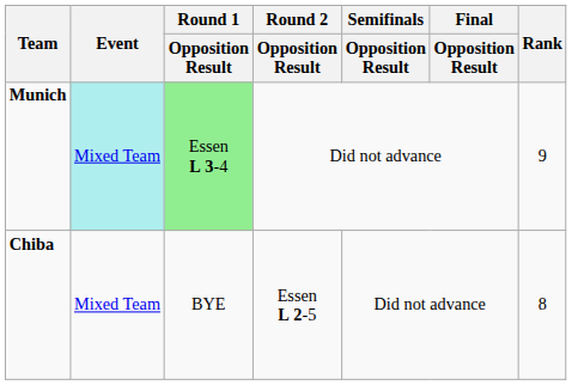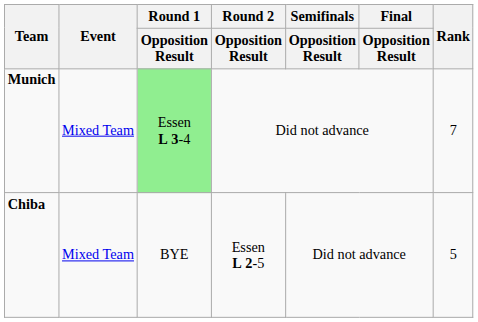 <table class="wikitable" border="1" style="font-size:90%">
 <tr>
 <th rowspan=2>Team</th>
 <th rowspan=2>Event</th>
 <th>Round 1</th>
 <th>Round 2</th>
 <th>Semifinals</th>
 <th>Final</th>
 <th rowspan=2>Rank</th>
 </tr>
 <tr>
 <th>Opposition<br>Result</th>
 <th>Opposition<br>Result</th>
 <th>Opposition<br>Result</th>
 <th>Opposition<br>Result</th>
 </tr>
 <tr>
 <td><strong>Munich</strong><br><br><br><br><br><br><br></td>
-<td style="background: paleturquoise;"><a href='#'>Mixed Team</a></td>
+<td><a href='#'>Mixed Team</a></td>
 <td align=center style="background: lightgreen;">Essen <br> <strong>L</strong> <strong>3</strong>-4</td>
 <td align=center colspan=3>Did not advance</td>
-<td align=center>9</td>
+<td align=center>7</td>
 </tr>
 <tr>
 <td><strong>Chiba</strong><br><br><br><br><br><br><br></td>
 <td><a href='#'>Mixed Team</a></td>
 <td align=center>BYE</td>
 <td align=center>Essen <br> <strong>L</strong> <strong>2</strong>-5</td>
 <td align=center colspan=2>Did not advance</td>
-<td align=center>8</td>
+<td align=center>5</td>
 </tr>
 </table>
